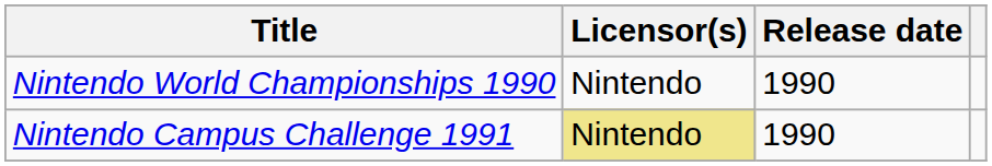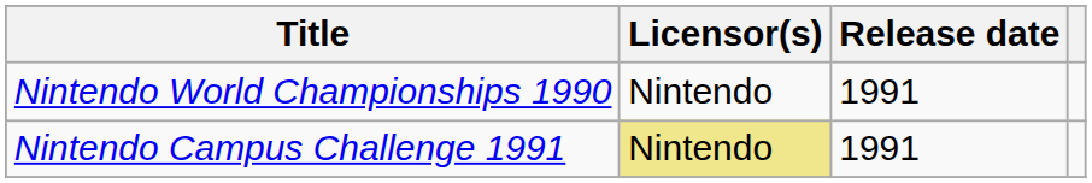 <table class="wikitable plainrowheaders sortable">
 <tr>
 <th>Title</th>
 <th>Licensor(s)</th>
 <th data-sort-type="date">Release date</th>
 <th class="unsortable"></th>
 </tr>
 <tr>
 <td><em> <a href='#'>Nintendo World Championships 1990</a></em></td>
 <td>Nintendo</td>
-<td>1990</td>
+<td>1991</td>
 <td></td>
 </tr>
 <tr>
 <td><em><a href='#'>Nintendo Campus Challenge 1991</a></em></td>
 <td style="background: khaki;">Nintendo</td>
-<td>1990</td>
+<td>1991</td>
 <td></td>
 </tr>
 </table>
